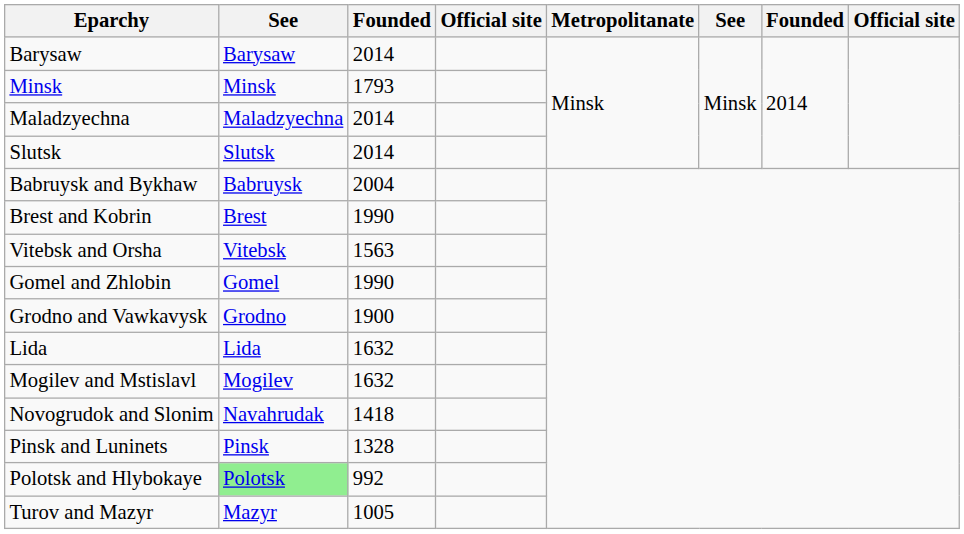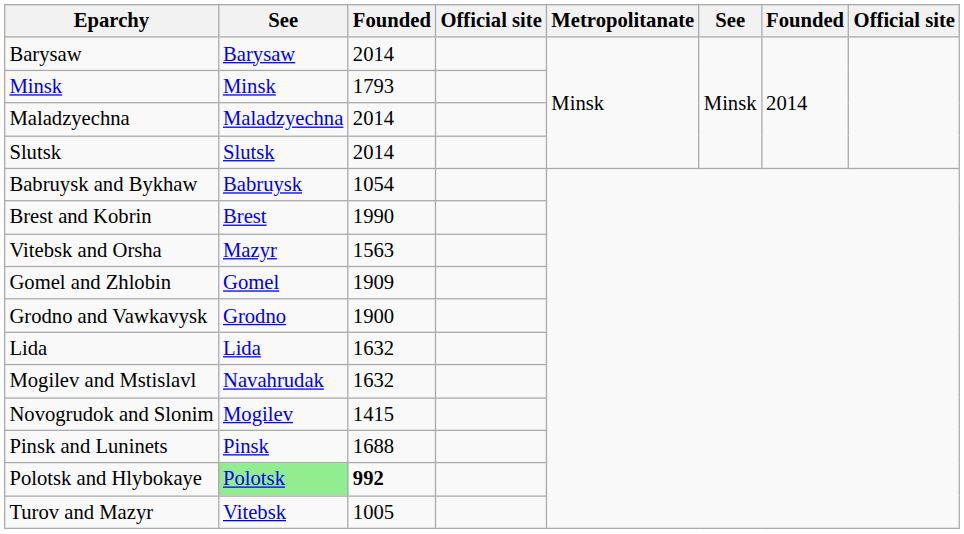 <table class=wikitable>
 <tr>
 <th>Eparchy</th>
 <th>See</th>
 <th>Founded</th>
 <th>Official site</th>
 <th>Metropolitanate</th>
 <th>See</th>
 <th>Founded</th>
 <th>Official site</th>
 </tr>
 <tr>
 <td>Barysaw</td>
 <td><a href='#'>Barysaw</a></td>
 <td>2014</td>
 <td></td>
 <td rowspan=4>Minsk</td>
 <td rowspan=4>Minsk</td>
 <td rowspan=4>2014</td>
 <td rowspan=4></td>
 </tr>
 <tr>
 <td><a href='#'>Minsk</a></td>
 <td><a href='#'>Minsk</a></td>
 <td>1793</td>
 <td></td>
 </tr>
 <tr>
 <td>Maladzyechna</td>
 <td><a href='#'>Maladzyechna</a></td>
 <td>2014</td>
 <td></td>
 </tr>
 <tr>
 <td>Slutsk</td>
 <td><a href='#'>Slutsk</a></td>
 <td>2014</td>
 <td></td>
 </tr>
 <tr>
 <td>Babruysk and Bykhaw</td>
 <td><a href='#'>Babruysk</a></td>
-<td>2004</td>
+<td>1054</td>
 <td></td>
 </tr>
 <tr>
 <td>Brest and Kobrin</td>
 <td><a href='#'>Brest</a></td>
 <td>1990</td>
 <td></td>
 </tr>
 <tr>
 <td>Vitebsk and Orsha</td>
-<td><a href='#'>Vitebsk</a></td>
+<td><a href='#'>Mazyr</a></td>
 <td>1563</td>
 <td></td>
 </tr>
 <tr>
 <td>Gomel and Zhlobin</td>
 <td><a href='#'>Gomel</a></td>
-<td>1990</td>
+<td>1909</td>
 <td></td>
 </tr>
 <tr>
 <td>Grodno and Vawkavysk</td>
 <td><a href='#'>Grodno</a></td>
 <td>1900</td>
 <td></td>
 </tr>
 <tr>
 <td>Lida</td>
 <td><a href='#'>Lida</a></td>
 <td>1632</td>
 <td></td>
 </tr>
 <tr>
 <td>Mogilev and Mstislavl</td>
-<td><a href='#'>Mogilev</a></td>
+<td><a href='#'>Navahrudak</a></td>
 <td>1632</td>
 <td></td>
 </tr>
 <tr>
 <td>Novogrudok and Slonim</td>
-<td><a href='#'>Navahrudak</a></td>
-<td>1418</td>
+<td><a href='#'>Mogilev</a></td>
+<td>1415</td>
 <td></td>
 </tr>
 <tr>
 <td>Pinsk and Luninets</td>
 <td><a href='#'>Pinsk</a></td>
-<td>1328</td>
+<td>1688</td>
 <td></td>
 </tr>
 <tr>
 <td>Polotsk and Hlybokaye</td>
 <td style="background: lightgreen;"><a href='#'>Polotsk</a></td>
-<td>992</td>
+<td><strong>992</strong></td>
 <td></td>
 </tr>
 <tr>
 <td>Turov and Mazyr</td>
-<td><a href='#'>Mazyr</a></td>
+<td><a href='#'>Vitebsk</a></td>
 <td>1005</td>
 <td></td>
 </tr>
 </table>
